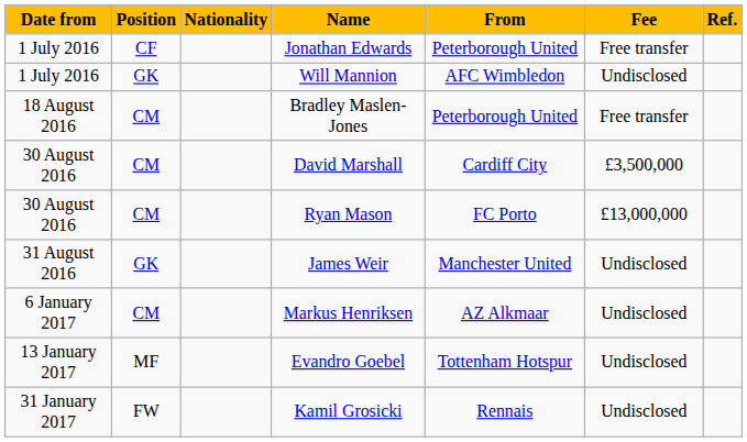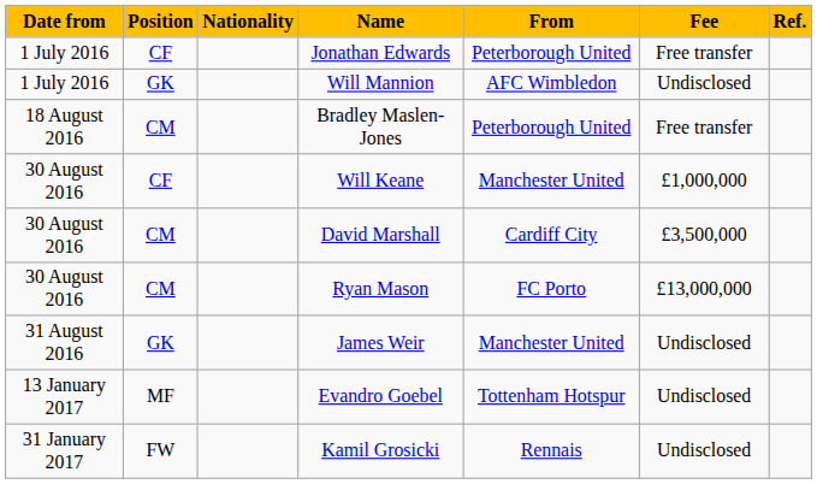 <table class="wikitable"  style="text-align:center; font-size:90%; ">
 <tr>
 <th style="background:#ffbf00; color:#000; width:100px;">Date from</th>
 <th style="background:#ffbf00; color:#000; width:50px;">Position</th>
 <th style="background:#ffbf00; color:#000; width:50px;">Nationality</th>
 <th style="background:#ffbf00; color:#000; width:150px;">Name</th>
 <th style="background:#ffbf00; color:#000; width:150px;">From</th>
 <th style="background:#ffbf00; color:#000; width:100px;">Fee</th>
 <th style="background:#ffbf00; color:#000; width:25px;">Ref.</th>
 </tr>
 <tr>
 <td>1 July 2016</td>
 <td><a href='#'>CF</a></td>
 <td></td>
 <td><a href='#'>Jonathan Edwards</a></td>
 <td><a href='#'>Peterborough United</a></td>
 <td>Free transfer</td>
 <td></td>
 </tr>
 <tr>
 <td>1 July 2016</td>
 <td><a href='#'>GK</a></td>
 <td></td>
 <td><a href='#'>Will Mannion</a></td>
 <td><a href='#'>AFC Wimbledon</a></td>
 <td>Undisclosed</td>
 <td></td>
 </tr>
 <tr>
 <td>18 August 2016</td>
 <td><a href='#'>CM</a></td>
 <td></td>
 <td>Bradley Maslen-Jones</td>
 <td><a href='#'>Peterborough United</a></td>
 <td>Free transfer</td>
 <td></td>
 </tr>
 <tr>
 <td>30 August 2016</td>
+<td><a href='#'>CF</a></td>
+<td></td>
+<td><a href='#'>Will Keane</a></td>
+<td><a href='#'>Manchester United</a></td>
+<td>£1,000,000</td>
+<td></td>
+</tr>
+<tr>
+<td>30 August 2016</td>
 <td><a href='#'>CM</a></td>
 <td></td>
 <td><a href='#'>David Marshall</a></td>
 <td><a href='#'>Cardiff City</a></td>
 <td>£3,500,000</td>
 <td></td>
 </tr>
 <tr>
 <td>30 August 2016</td>
 <td><a href='#'>CM</a></td>
 <td></td>
 <td><a href='#'>Ryan Mason</a></td>
 <td><a href='#'>FC Porto</a></td>
 <td>£13,000,000</td>
 <td></td>
 </tr>
 <tr>
 <td>31 August 2016</td>
 <td><a href='#'>GK</a></td>
 <td></td>
 <td><a href='#'>James Weir</a></td>
 <td><a href='#'>Manchester United</a></td>
 <td>Undisclosed</td>
 <td></td>
 </tr>
 <tr>
-<td>6 January 2017</td>
-<td><a href='#'>CM</a></td>
-<td></td>
-<td><a href='#'>Markus Henriksen</a></td>
-<td><a href='#'>AZ Alkmaar</a></td>
-<td>Undisclosed</td>
-<td></td>
-</tr>
-<tr>
 <td>13 January 2017</td>
 <td>MF</td>
 <td></td>
 <td><a href='#'>Evandro Goebel</a></td>
 <td><a href='#'>Tottenham Hotspur</a></td>
 <td>Undisclosed</td>
 <td></td>
 </tr>
 <tr>
 <td>31 January 2017</td>
 <td>FW</td>
 <td></td>
 <td><a href='#'>Kamil Grosicki</a></td>
 <td><a href='#'>Rennais</a></td>
 <td>Undisclosed</td>
 <td></td>
 </tr>
 </table>
